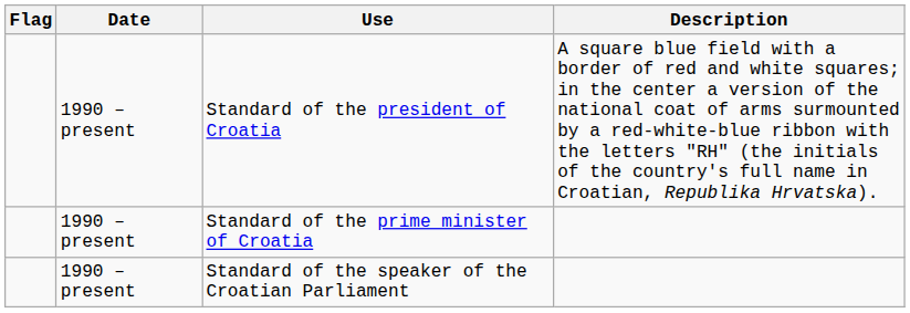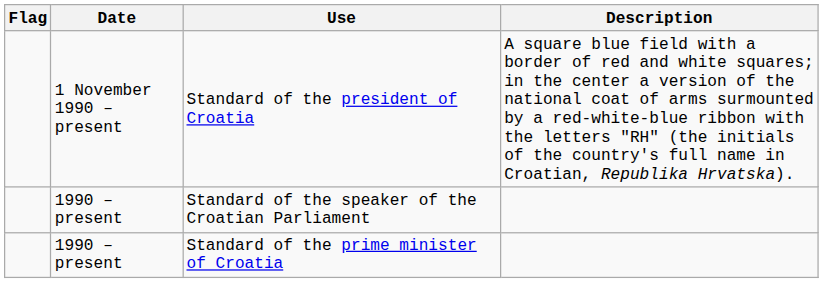 <table class="wikitable">
 <tr>
 <th>Flag</th>
 <th style="width:100px;">Date</th>
 <th style="width:250px;">Use</th>
 <th style="width:250px;">Description</th>
 </tr>
 <tr>
 <td></td>
-<td>1990 – present</td>
+<td>1 November 1990 – present</td>
 <td>Standard of the <a href='#'>president of Croatia</a></td>
 <td>A square blue field with a border of red and white squares; in the center a version of the national coat of arms surmounted by a red-white-blue ribbon with the letters "RH" (the initials of the country's full name in Croatian, <em>Republika Hrvatska</em>).</td>
+</tr>
+<tr>
+<td></td>
+<td>1990 – present</td>
+<td>Standard of the speaker of the Croatian Parliament</td>
+<td></td>
 </tr>
 <tr>
 <td></td>
 <td>1990 – present</td>
 <td>Standard of the <a href='#'>prime minister of Croatia</a></td>
 <td></td>
 </tr>
-<tr>
-<td></td>
-<td>1990 – present</td>
-<td>Standard of the speaker of the Croatian Parliament</td>
-<td></td>
-</tr>
 </table>
